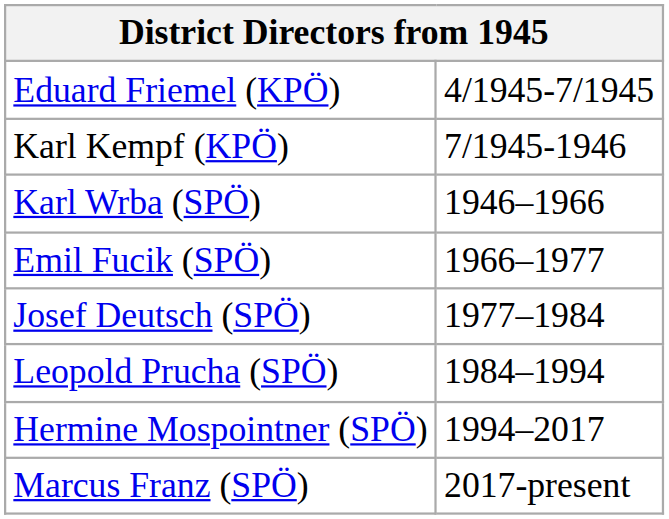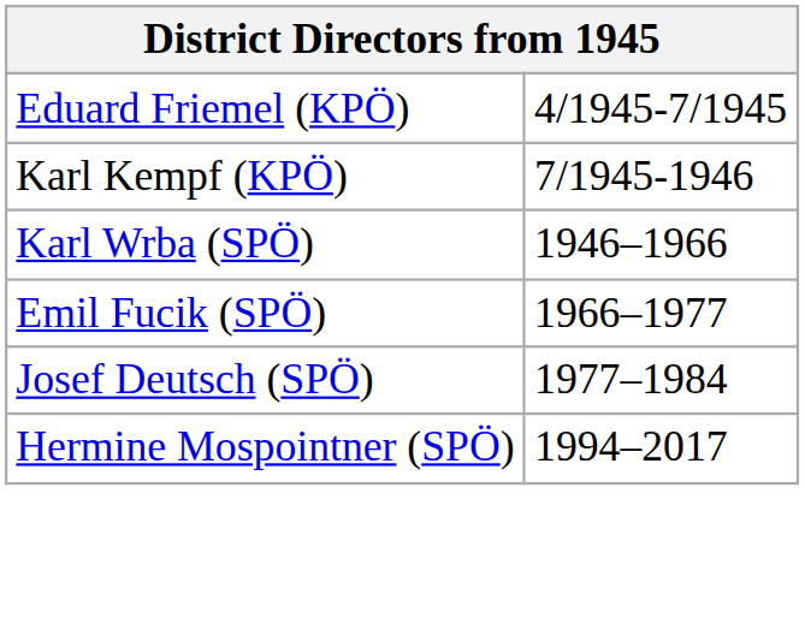 <table class="wikitable">
 <tr>
 <th colspan="2">District Directors from 1945</th>
 </tr>
 <tr style="background:#fff;">
 <td><a href='#'>Eduard Friemel</a> (<a href='#'>KPÖ</a>)</td>
 <td>4/1945-7/1945</td>
 </tr>
 <tr style="background:#fff;">
 <td>Karl Kempf (<a href='#'>KPÖ</a>)</td>
 <td>7/1945-1946</td>
 </tr>
 <tr style="background:#fff;">
 <td><a href='#'>Karl Wrba</a> (<a href='#'>SPÖ</a>)</td>
 <td>1946–1966</td>
 </tr>
 <tr style="background:#fff;">
 <td><a href='#'>Emil Fucik</a> (<a href='#'>SPÖ</a>)</td>
 <td>1966–1977</td>
 </tr>
 <tr style="background:#fff;">
 <td><a href='#'>Josef Deutsch</a> (<a href='#'>SPÖ</a>)</td>
 <td>1977–1984</td>
 </tr>
 <tr style="background:#fff;">
-<td><a href='#'>Leopold Prucha</a> (<a href='#'>SPÖ</a>)</td>
-<td>1984–1994</td>
-</tr>
-<tr style="background:#fff;">
 <td><a href='#'>Hermine Mospointner</a> (<a href='#'>SPÖ</a>)</td>
 <td>1994–2017</td>
 </tr>
-<tr style="background:#fff;">
-<td><a href='#'>Marcus Franz</a> (<a href='#'>SPÖ</a>)</td>
-<td>2017-present</td>
-</tr>
 </table>
